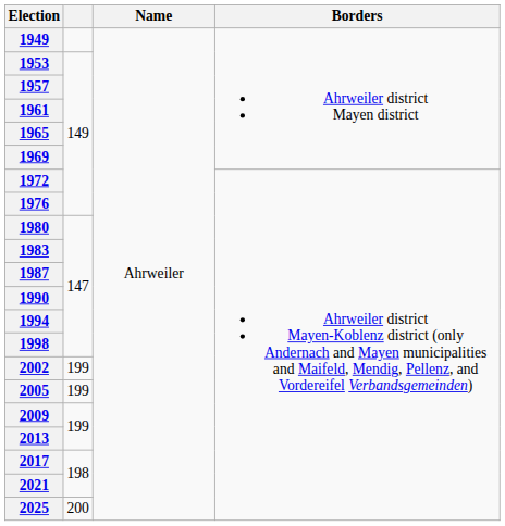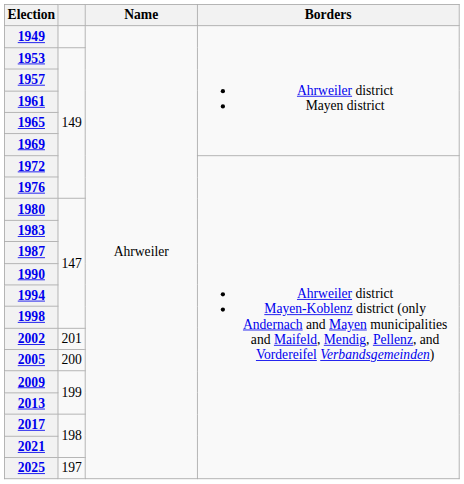 <table class=wikitable style="text-align:center">
 <tr>
 <th>Election</th>
 <th></th>
 <th width=125px>Name</th>
 <th width=300px>Borders</th>
 </tr>
 <tr>
 <th><a href='#'>1949</a></th>
 <td></td>
 <td rowspan=21>Ahrweiler</td>
 <td rowspan=6><br><ul><li><a href='#'>Ahrweiler</a> district</li><li>Mayen district</li></ul></td>
 </tr>
 <tr>
 <th><a href='#'>1953</a></th>
 <td rowspan=7>149</td>
 </tr>
 <tr>
 <th><a href='#'>1957</a></th>
 </tr>
 <tr>
 <th><a href='#'>1961</a></th>
 </tr>
 <tr>
 <th><a href='#'>1965</a></th>
 </tr>
 <tr>
 <th><a href='#'>1969</a></th>
 </tr>
 <tr>
 <th><a href='#'>1972</a></th>
 <td rowspan=15><br><ul><li><a href='#'>Ahrweiler</a> district</li><li><a href='#'>Mayen-Koblenz</a> district (only <a href='#'>Andernach</a> and <a href='#'>Mayen</a> municipalities and <a href='#'>Maifeld</a>, <a href='#'>Mendig</a>, <a href='#'>Pellenz</a>, and <a href='#'>Vordereifel</a> <em><a href='#'>Verbandsgemeinden</a></em>)</li></ul></td>
 </tr>
 <tr>
 <th><a href='#'>1976</a></th>
 </tr>
 <tr>
 <th><a href='#'>1980</a></th>
 <td rowspan=6>147</td>
 </tr>
 <tr>
 <th><a href='#'>1983</a></th>
 </tr>
 <tr>
 <th><a href='#'>1987</a></th>
 </tr>
 <tr>
 <th><a href='#'>1990</a></th>
 </tr>
 <tr>
 <th><a href='#'>1994</a></th>
 </tr>
 <tr>
 <th><a href='#'>1998</a></th>
 </tr>
 <tr>
 <th><a href='#'>2002</a></th>
-<td>199</td>
+<td>201</td>
 </tr>
 <tr>
 <th><a href='#'>2005</a></th>
-<td>199</td>
+<td>200</td>
 </tr>
 <tr>
 <th><a href='#'>2009</a></th>
 <td rowspan=2>199</td>
 </tr>
 <tr>
 <th><a href='#'>2013</a></th>
 </tr>
 <tr>
 <th><a href='#'>2017</a></th>
 <td rowspan=2>198</td>
 </tr>
 <tr>
 <th><a href='#'>2021</a></th>
 </tr>
 <tr>
 <th><a href='#'>2025</a></th>
-<td>200</td>
+<td>197</td>
 </tr>
 </table>
